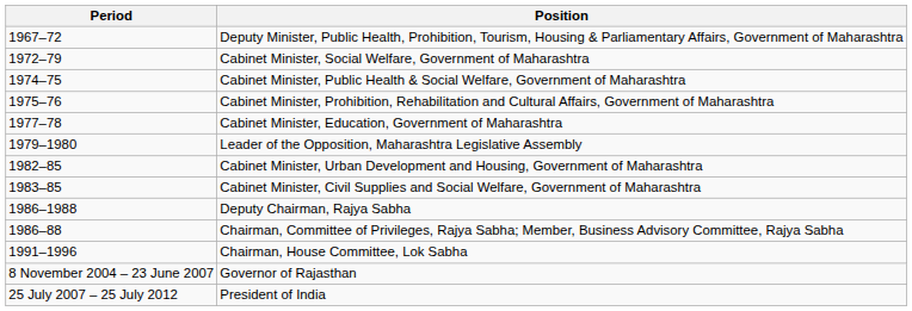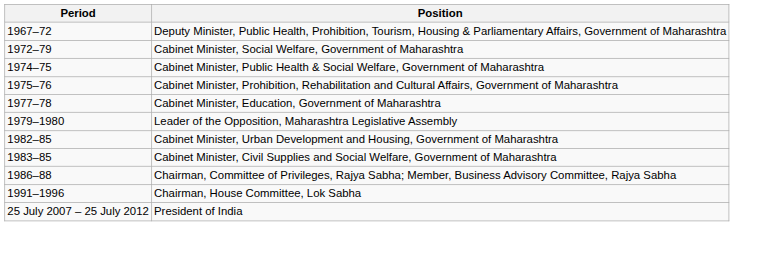 <table class="wikitable" style="margin:1em;">
 <tr>
 <th>Period</th>
 <th>Position</th>
 </tr>
 <tr>
 <td>1967–72</td>
 <td>Deputy Minister, Public Health, Prohibition, Tourism, Housing & Parliamentary Affairs, Government of Maharashtra</td>
 </tr>
 <tr>
 <td>1972–79</td>
 <td>Cabinet Minister, Social Welfare, Government of Maharashtra</td>
 </tr>
 <tr>
 <td>1974–75</td>
 <td>Cabinet Minister, Public Health & Social Welfare, Government of Maharashtra</td>
 </tr>
 <tr>
 <td>1975–76</td>
 <td>Cabinet Minister, Prohibition, Rehabilitation and Cultural Affairs, Government of Maharashtra</td>
 </tr>
 <tr>
 <td>1977–78</td>
 <td>Cabinet Minister, Education, Government of Maharashtra</td>
 </tr>
 <tr>
 <td>1979–1980</td>
 <td>Leader of the Opposition, Maharashtra Legislative Assembly</td>
 </tr>
 <tr>
 <td>1982–85</td>
 <td>Cabinet Minister, Urban Development and Housing, Government of Maharashtra</td>
 </tr>
 <tr>
 <td>1983–85</td>
 <td>Cabinet Minister, Civil Supplies and Social Welfare, Government of Maharashtra</td>
 </tr>
 <tr>
-<td>1986–1988</td>
-<td>Deputy Chairman, Rajya Sabha</td>
-</tr>
-<tr>
 <td>1986–88</td>
 <td>Chairman, Committee of Privileges, Rajya Sabha; Member, Business Advisory Committee, Rajya Sabha</td>
 </tr>
 <tr>
 <td>1991–1996</td>
 <td>Chairman, House Committee, Lok Sabha</td>
 </tr>
 <tr>
-<td>8 November 2004 – 23 June 2007</td>
-<td>Governor of Rajasthan</td>
-</tr>
-<tr>
 <td>25 July 2007 – 25 July 2012</td>
 <td>President of India</td>
 </tr>
 </table>
